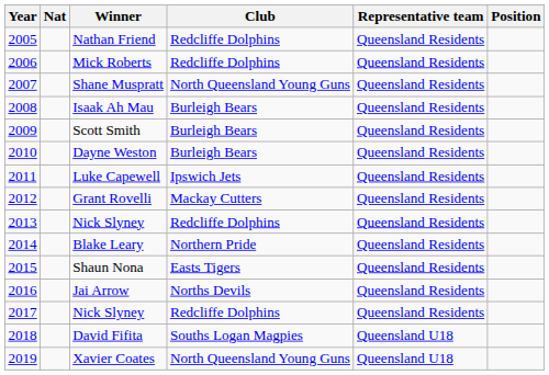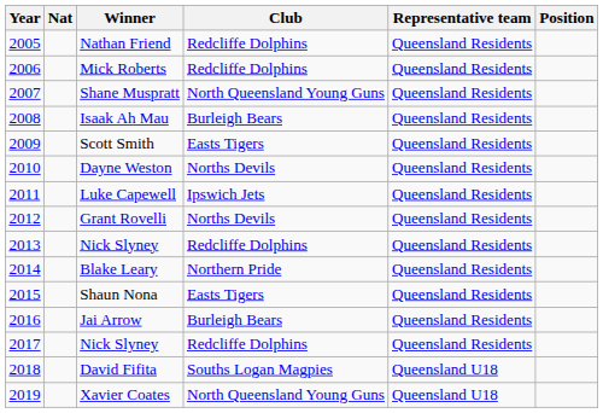 <table class="wikitable">
 <tr>
 <th>Year</th>
 <th>Nat</th>
 <th>Winner</th>
 <th>Club</th>
 <th>Representative team</th>
 <th>Position</th>
 </tr>
 <tr>
 <td><a href='#'>2005</a></td>
 <td></td>
 <td><a href='#'>Nathan Friend</a></td>
 <td> <a href='#'>Redcliffe Dolphins</a></td>
 <td><a href='#'>Queensland Residents</a></td>
 <td></td>
 </tr>
 <tr>
 <td><a href='#'>2006</a></td>
 <td></td>
 <td><a href='#'>Mick Roberts</a></td>
 <td> <a href='#'>Redcliffe Dolphins</a></td>
 <td><a href='#'>Queensland Residents</a></td>
 <td></td>
 </tr>
 <tr>
 <td><a href='#'>2007</a></td>
 <td></td>
 <td><a href='#'>Shane Muspratt</a></td>
 <td> <a href='#'>North Queensland Young Guns</a></td>
 <td><a href='#'>Queensland Residents</a></td>
 <td></td>
 </tr>
 <tr>
 <td><a href='#'>2008</a></td>
 <td></td>
 <td><a href='#'>Isaak Ah Mau</a></td>
 <td> <a href='#'>Burleigh Bears</a></td>
 <td><a href='#'>Queensland Residents</a></td>
 <td></td>
 </tr>
 <tr>
 <td><a href='#'>2009</a></td>
 <td></td>
 <td>Scott Smith</td>
-<td> <a href='#'>Burleigh Bears</a></td>
+<td> <a href='#'>Easts Tigers</a></td>
 <td><a href='#'>Queensland Residents</a></td>
 <td></td>
 </tr>
 <tr>
 <td><a href='#'>2010</a></td>
 <td></td>
 <td><a href='#'>Dayne Weston</a></td>
-<td> <a href='#'>Burleigh Bears</a></td>
+<td> <a href='#'>Norths Devils</a></td>
 <td><a href='#'>Queensland Residents</a></td>
 <td></td>
 </tr>
 <tr>
 <td><a href='#'>2011</a></td>
 <td></td>
 <td><a href='#'>Luke Capewell</a></td>
 <td> <a href='#'>Ipswich Jets</a></td>
 <td><a href='#'>Queensland Residents</a></td>
 <td></td>
 </tr>
 <tr>
 <td><a href='#'>2012</a></td>
 <td></td>
 <td><a href='#'>Grant Rovelli</a></td>
-<td> <a href='#'>Mackay Cutters</a></td>
+<td> <a href='#'>Norths Devils</a></td>
 <td><a href='#'>Queensland Residents</a></td>
 <td></td>
 </tr>
 <tr>
 <td><a href='#'>2013</a></td>
 <td></td>
 <td><a href='#'>Nick Slyney</a></td>
 <td> <a href='#'>Redcliffe Dolphins</a></td>
 <td><a href='#'>Queensland Residents</a></td>
 <td></td>
 </tr>
 <tr>
 <td><a href='#'>2014</a></td>
 <td></td>
 <td><a href='#'>Blake Leary</a></td>
 <td> <a href='#'>Northern Pride</a></td>
 <td><a href='#'>Queensland Residents</a></td>
 <td></td>
 </tr>
 <tr>
 <td><a href='#'>2015</a></td>
 <td></td>
 <td>Shaun Nona</td>
 <td> <a href='#'>Easts Tigers</a></td>
 <td><a href='#'>Queensland Residents</a></td>
 <td></td>
 </tr>
 <tr>
 <td><a href='#'>2016</a></td>
 <td></td>
 <td><a href='#'>Jai Arrow</a></td>
-<td> <a href='#'>Norths Devils</a></td>
+<td> <a href='#'>Burleigh Bears</a></td>
 <td><a href='#'>Queensland Residents</a></td>
 <td></td>
 </tr>
 <tr>
 <td><a href='#'>2017</a></td>
 <td></td>
 <td><a href='#'>Nick Slyney</a></td>
 <td> <a href='#'>Redcliffe Dolphins</a></td>
 <td><a href='#'>Queensland Residents</a></td>
 <td></td>
 </tr>
 <tr>
 <td><a href='#'>2018</a></td>
 <td></td>
 <td><a href='#'>David Fifita</a></td>
 <td> <a href='#'>Souths Logan Magpies</a></td>
 <td><a href='#'>Queensland U18</a></td>
 <td></td>
 </tr>
 <tr>
 <td><a href='#'>2019</a></td>
 <td></td>
 <td><a href='#'>Xavier Coates</a></td>
 <td> <a href='#'>North Queensland Young Guns</a></td>
 <td><a href='#'>Queensland U18</a></td>
 <td></td>
 </tr>
 </table>
